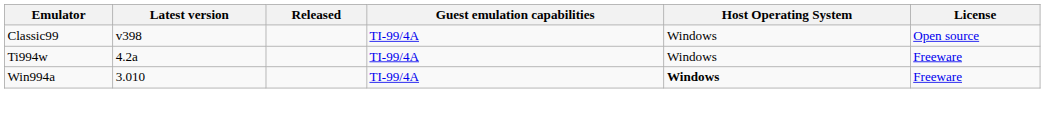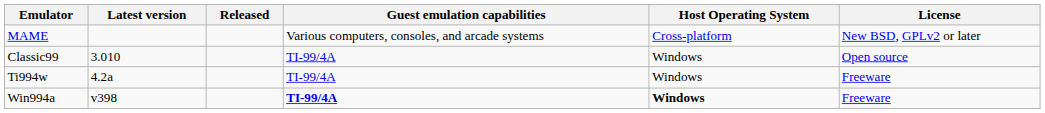 <table class="wikitable sortable" style="width:100%">
 <tr>
 <th>Emulator</th>
 <th>Latest version</th>
 <th>Released</th>
 <th>Guest emulation capabilities</th>
 <th>Host Operating System</th>
 <th>License</th>
 </tr>
 <tr>
+<td><a href='#'>MAME</a></td>
+<td></td>
+<td></td>
+<td>Various computers, consoles, and arcade systems</td>
+<td><a href='#'>Cross-platform</a></td>
+<td><a href='#'>New BSD</a>, <a href='#'>GPLv2</a> or later</td>
+</tr>
+<tr>
 <td>Classic99</td>
-<td>v398</td>
+<td>3.010</td>
 <td></td>
 <td><a href='#'>TI-99/4A</a></td>
 <td>Windows</td>
 <td><a href='#'>Open source</a></td>
 </tr>
 <tr>
 <td>Ti994w</td>
 <td>4.2a</td>
 <td></td>
 <td><a href='#'>TI-99/4A</a></td>
 <td>Windows</td>
 <td><a href='#'>Freeware</a></td>
 </tr>
 <tr>
 <td>Win994a</td>
-<td>3.010</td>
+<td>v398</td>
 <td></td>
-<td><a href='#'>TI-99/4A</a></td>
+<td><strong><a href='#'>TI-99/4A</a></strong></td>
 <td><strong>Windows</strong></td>
 <td><a href='#'>Freeware</a></td>
 </tr>
 </table>
